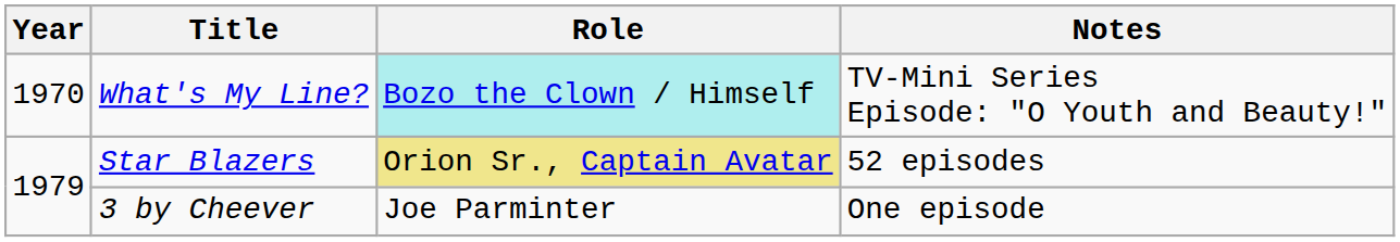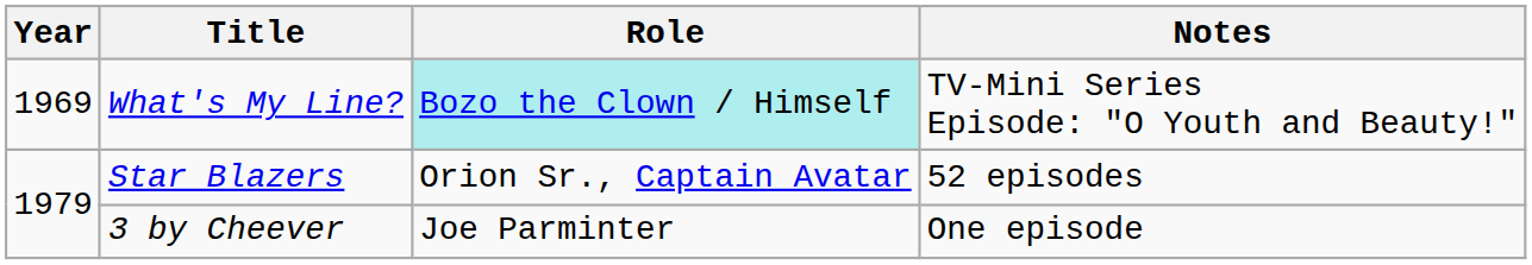 <table class="wikitable">
 <tr>
 <th>Year</th>
 <th>Title</th>
 <th>Role</th>
 <th>Notes</th>
 </tr>
 <tr>
-<td>1970</td>
+<td>1969</td>
 <td><em><a href='#'>What's My Line?</a></em></td>
 <td style="background: paleturquoise;"><a href='#'>Bozo the Clown</a> / Himself</td>
 <td>TV-Mini Series<br>Episode: "O Youth and Beauty!"</td>
 </tr>
 <tr>
 <td rowspan="2">1979</td>
 <td><em><a href='#'>Star Blazers</a></em></td>
-<td style="background: khaki;">Orion Sr., <a href='#'>Captain Avatar</a></td>
+<td>Orion Sr., <a href='#'>Captain Avatar</a></td>
 <td>52 episodes</td>
 </tr>
 <tr>
 <td><em>3 by Cheever</em></td>
 <td>Joe Parminter</td>
 <td>One episode</td>
 </tr>
 </table>
